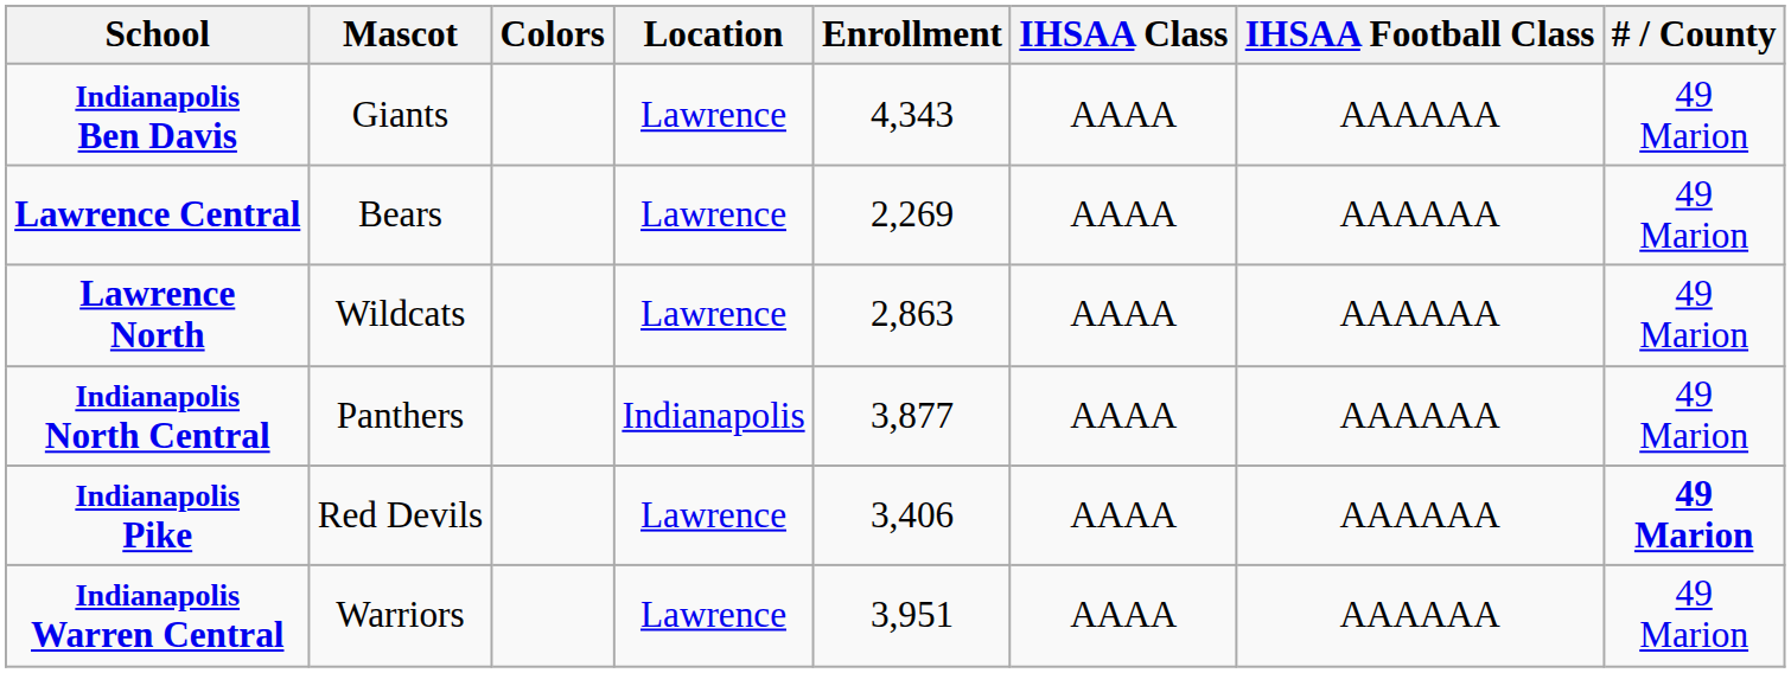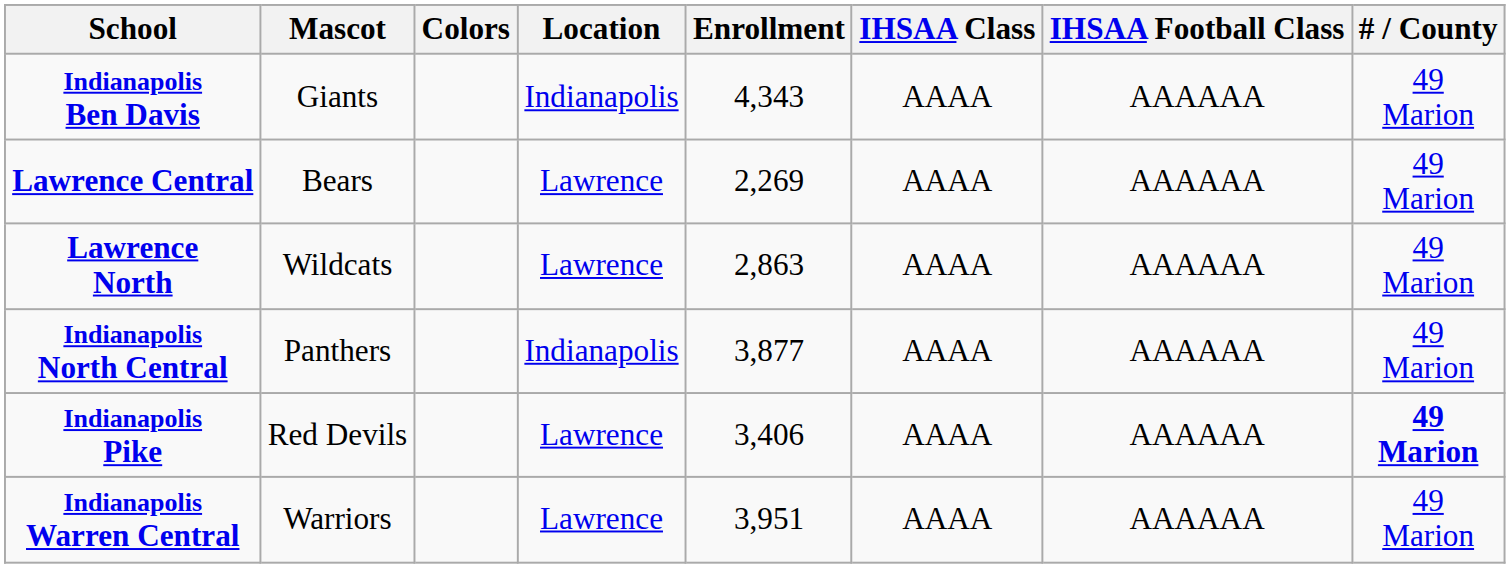 <table class="wikitable" style="text-align:center;">
 <tr>
 <th>School</th>
 <th>Mascot</th>
 <th>Colors</th>
 <th>Location</th>
 <th>Enrollment</th>
 <th><a href='#'>IHSAA</a> Class</th>
 <th><a href='#'>IHSAA</a> Football Class</th>
 <th># / County</th>
 </tr>
 <tr>
 <td><strong><a href='#'><small>Indianapolis</small> <br> Ben Davis</a></strong></td>
 <td>Giants</td>
 <td> </td>
-<td><a href='#'>Lawrence</a></td>
+<td><a href='#'>Indianapolis</a></td>
 <td>4,343</td>
 <td>AAAA</td>
 <td>AAAAAA</td>
 <td><a href='#'>49 <br> Marion</a></td>
 </tr>
 <tr>
 <td><strong><a href='#'>Lawrence Central</a></strong></td>
 <td>Bears</td>
 <td> </td>
 <td><a href='#'>Lawrence</a></td>
 <td>2,269</td>
 <td>AAAA</td>
 <td>AAAAAA</td>
 <td><a href='#'>49</a><br><a href='#'>Marion</a></td>
 </tr>
 <tr>
 <td><strong><a href='#'>Lawrence <br> North</a></strong></td>
 <td>Wildcats</td>
 <td>  </td>
 <td><a href='#'>Lawrence</a></td>
 <td>2,863</td>
 <td>AAAA</td>
 <td>AAAAAA</td>
 <td><a href='#'>49 <br> Marion</a></td>
 </tr>
 <tr>
 <td><strong><a href='#'><small>Indianapolis</small> <br> North Central</a></strong></td>
 <td>Panthers</td>
 <td>  </td>
 <td><a href='#'>Indianapolis</a></td>
 <td>3,877</td>
 <td>AAAA</td>
 <td>AAAAAA</td>
 <td><a href='#'>49 <br> Marion</a></td>
 </tr>
 <tr>
 <td><small><strong><a href='#'>Indianapolis</a></strong></small><br><strong><a href='#'>Pike</a></strong></td>
 <td>Red Devils</td>
 <td> </td>
 <td><a href='#'>Lawrence</a></td>
 <td>3,406</td>
 <td>AAAA</td>
 <td>AAAAAA</td>
 <td><strong><a href='#'>49</a><br><a href='#'>Marion</a></strong></td>
 </tr>
 <tr>
 <td><strong><a href='#'><small>Indianapolis</small> <br> Warren Central</a></strong></td>
 <td>Warriors</td>
 <td>  </td>
 <td><a href='#'>Lawrence</a></td>
 <td>3,951</td>
 <td>AAAA</td>
 <td>AAAAAA</td>
 <td><a href='#'>49 <br> Marion</a></td>
 </tr>
 </table>
